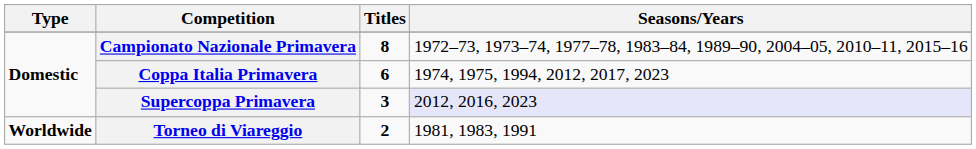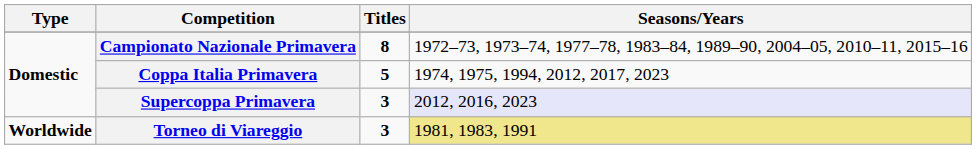 <table class="wikitable plainrowheaders">
 <tr>
 <th scope=col>Type</th>
 <th scope=col>Competition</th>
 <th scope=col>Titles</th>
 <th scope=col>Seasons/Years</th>
 </tr>
 <tr>
 </tr>
 <tr>
 <td rowspan="3"><strong>Domestic</strong></td>
 <th scope=col><a href='#'>Campionato Nazionale Primavera</a></th>
 <td align="center"><strong>8</strong></td>
 <td>1972–73, 1973–74, 1977–78, 1983–84, 1989–90, 2004–05, 2010–11, 2015–16</td>
 </tr>
 <tr>
 <th scope=col><a href='#'>Coppa Italia Primavera</a></th>
-<td align="center"><strong>6</strong></td>
+<td align="center"><strong>5</strong></td>
 <td>1974, 1975, 1994, 2012, 2017, 2023</td>
 </tr>
 <tr>
 <th scope=col><a href='#'>Supercoppa Primavera</a></th>
 <td align="center"><strong>3</strong></td>
 <td style="background: lavender;">2012, 2016, 2023</td>
 </tr>
 <tr>
 <td rowspan="1"><strong>Worldwide</strong></td>
 <th scope=col><a href='#'>Torneo di Viareggio</a></th>
-<td align="center"><strong>2</strong></td>
-<td>1981, 1983, 1991</td>
+<td align="center"><strong>3</strong></td>
+<td style="background: khaki;">1981, 1983, 1991</td>
 </tr>
 </table>
